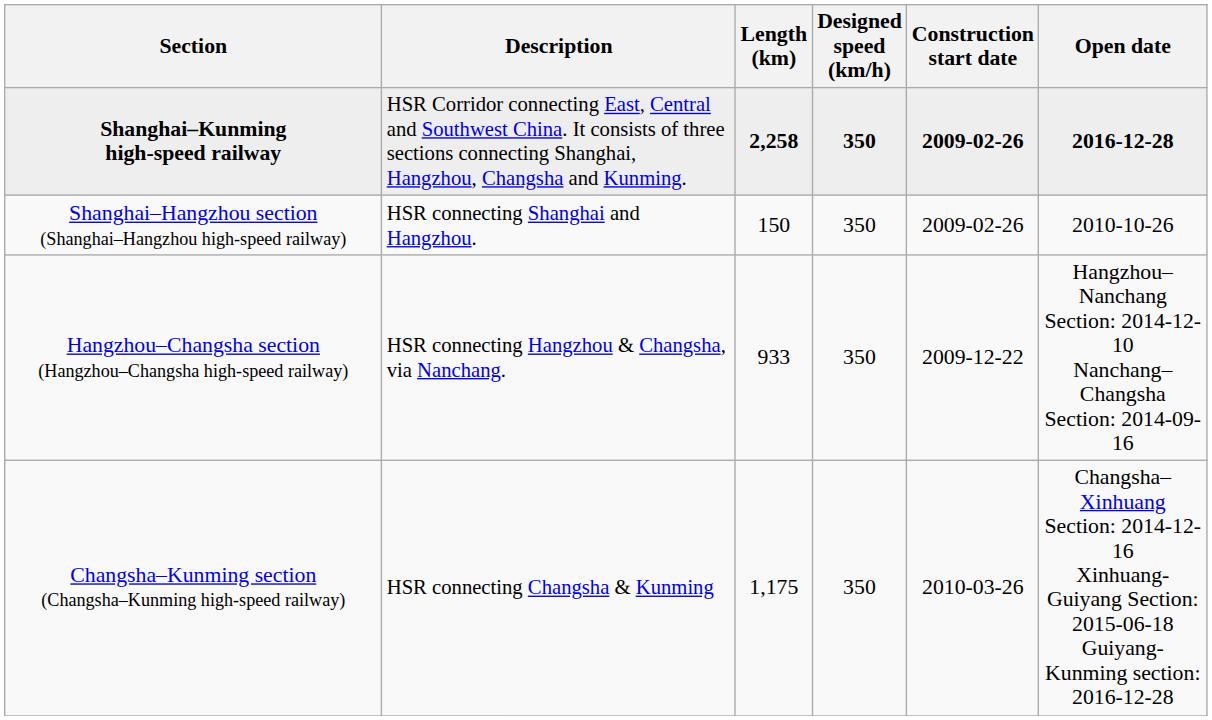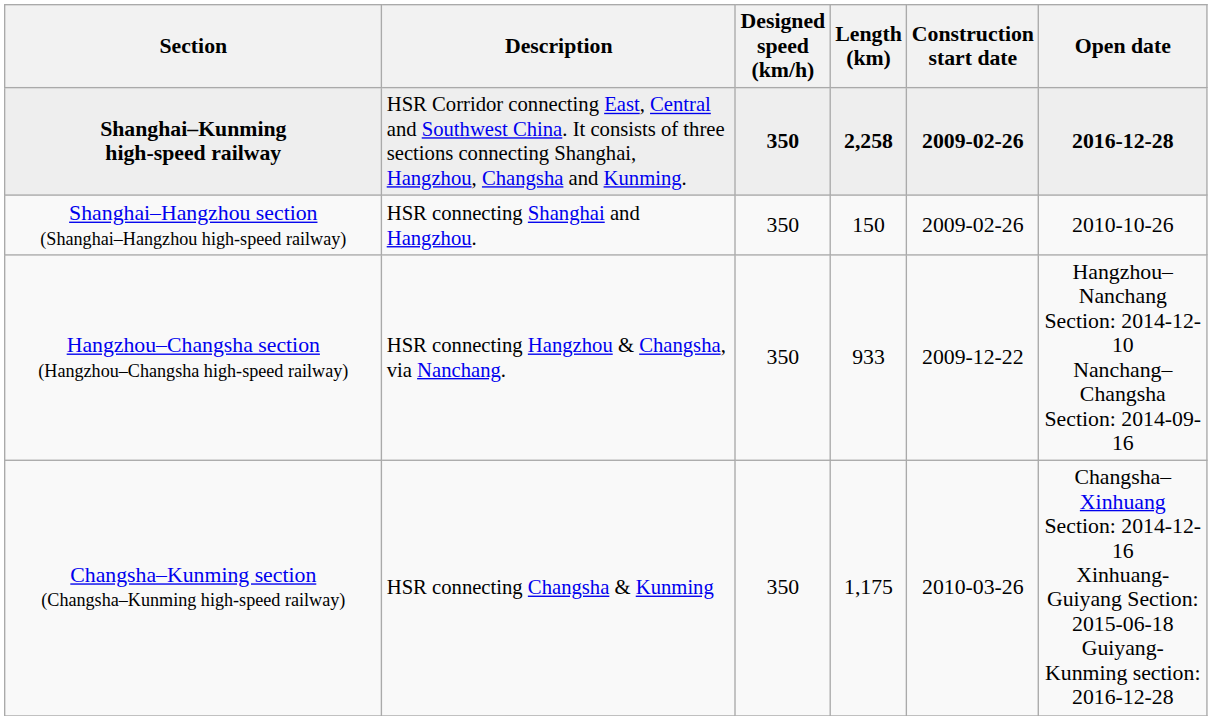 <table class="wikitable sortable" width=70% style="font-size:100%;text-align: center;">
 <tr>
 <th width="270"><strong>Section</strong></th>
 <th><strong>Description</strong></th>
+<th><strong>Designed<br>speed<br>(km/h)</strong><br></th>
 <th><strong>Length<br>(km)</strong><br></th>
-<th><strong>Designed<br>speed<br>(km/h)</strong><br></th>
 <th><strong>Construction<br>start date</strong><br></th>
 <th><strong>Open date</strong><br></th>
 </tr>
 <tr style="background:#eee;">
 <td style="font-size:100%;"><strong>Shanghai–Kunming<br>high-speed railway</strong><br></td>
 <td style="font-size:95%; text-align:left">HSR Corridor connecting <a href='#'>East</a>, <a href='#'>Central</a> and <a href='#'>Southwest China</a>. It consists of three sections connecting Shanghai, <a href='#'>Hangzhou</a>, <a href='#'>Changsha</a> and <a href='#'>Kunming</a>.</td>
+<td><strong>350</strong></td>
 <td><strong>2,258</strong></td>
-<td><strong>350</strong></td>
 <td><strong>2009-02-26</strong></td>
 <td><strong>2016-12-28</strong></td>
 </tr>
 <tr>
 <td><a href='#'>Shanghai–Hangzhou section</a><br><small>(Shanghai–Hangzhou high-speed railway)</small></td>
 <td style="font-size:95%; text-align:left">HSR connecting <a href='#'>Shanghai</a> and <a href='#'>Hangzhou</a>.</td>
+<td>350</td>
 <td>150</td>
-<td>350</td>
 <td>2009-02-26</td>
 <td>2010-10-26</td>
 </tr>
 <tr>
 <td><a href='#'>Hangzhou–Changsha section</a><br><small>(Hangzhou–Changsha high-speed railway)</small></td>
 <td style="font-size:95%; text-align:left">HSR connecting <a href='#'>Hangzhou</a> & <a href='#'>Changsha</a>, via <a href='#'>Nanchang</a>.</td>
+<td>350</td>
 <td>933</td>
-<td>350</td>
 <td>2009-12-22</td>
 <td>Hangzhou–Nanchang Section: 2014-12-10<br>Nanchang–Changsha Section: 2014-09-16</td>
 </tr>
 <tr>
 <td><a href='#'>Changsha–Kunming section</a><br><small>(Changsha–Kunming high-speed railway)</small></td>
 <td style="font-size:95%; text-align:left">HSR connecting <a href='#'>Changsha</a> & <a href='#'>Kunming</a></td>
+<td>350</td>
 <td>1,175</td>
-<td>350</td>
 <td>2010-03-26</td>
 <td>Changsha–<a href='#'>Xinhuang</a> Section: 2014-12-16<br>Xinhuang-Guiyang Section: 2015-06-18<br>Guiyang-Kunming section: 2016-12-28</td>
 </tr>
 </table>
